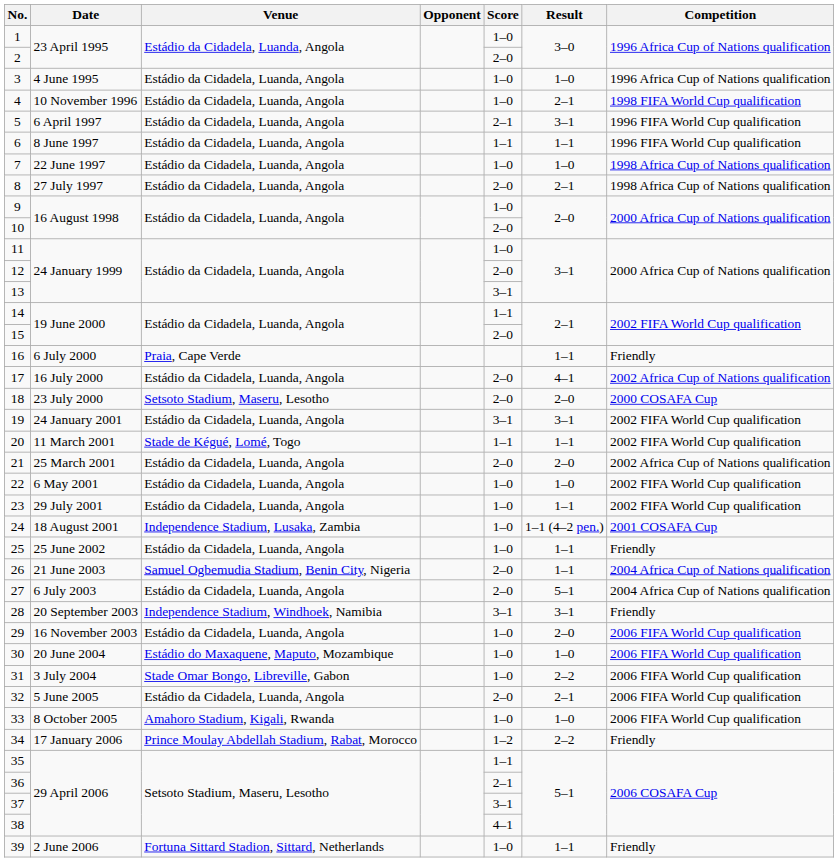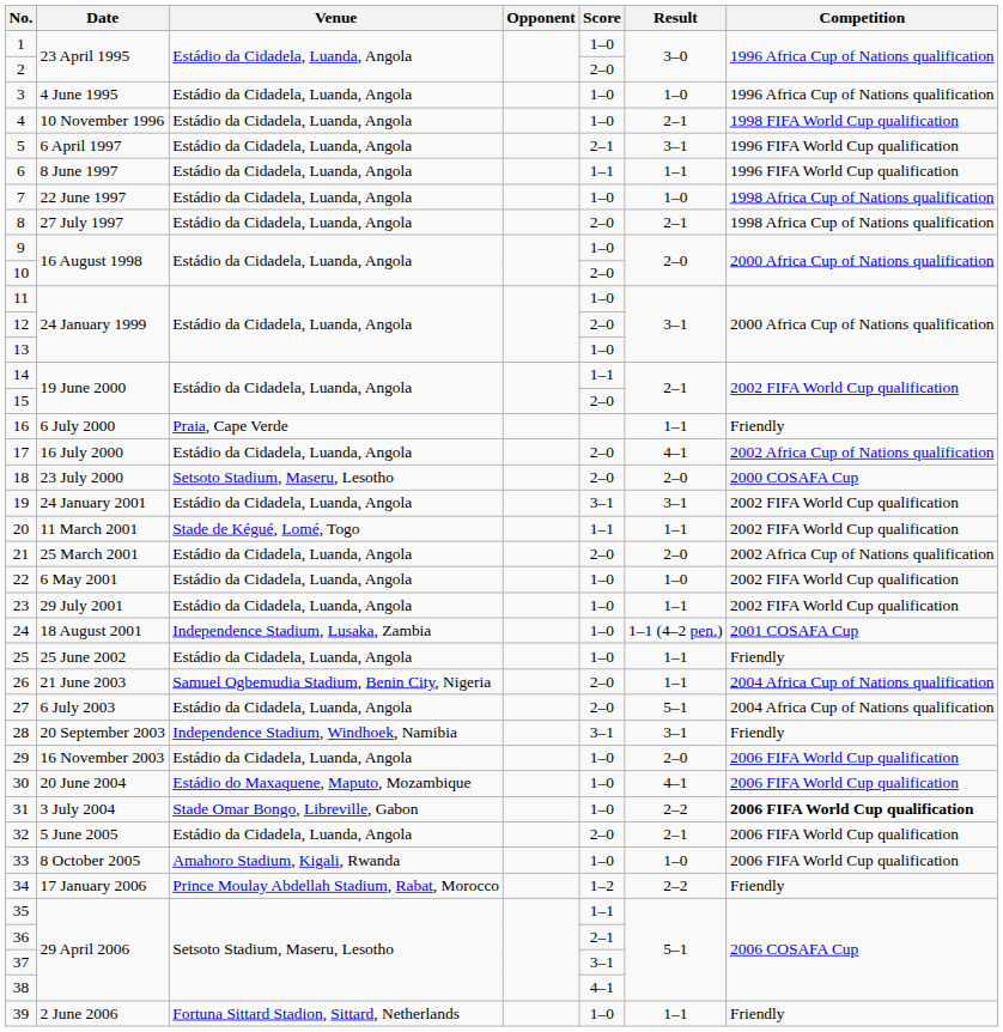 <table class="wikitable sortable">
 <tr>
 <th scope="col">No.</th>
 <th scope="col">Date</th>
 <th scope="col">Venue</th>
 <th scope="col">Opponent</th>
 <th scope="col">Score</th>
 <th scope="col">Result</th>
 <th scope="col">Competition</th>
 </tr>
 <tr>
 <td style="text-align:center">1</td>
 <td rowspan="2">23 April 1995</td>
 <td rowspan="2"><a href='#'>Estádio da Cidadela</a>, <a href='#'>Luanda</a>, Angola</td>
 <td rowspan="2"></td>
 <td style="text-align:center">1–0</td>
 <td rowspan="2" style="text-align:center">3–0</td>
 <td rowspan="2"><a href='#'>1996 Africa Cup of Nations qualification</a></td>
 </tr>
 <tr>
 <td style="text-align:center">2</td>
 <td style="text-align:center">2–0</td>
 </tr>
 <tr>
 <td style="text-align:center">3</td>
 <td>4 June 1995</td>
 <td>Estádio da Cidadela, Luanda, Angola</td>
 <td></td>
 <td style="text-align:center">1–0</td>
 <td style="text-align:center">1–0</td>
 <td>1996 Africa Cup of Nations qualification</td>
 </tr>
 <tr>
 <td style="text-align:center">4</td>
 <td>10 November 1996</td>
 <td>Estádio da Cidadela, Luanda, Angola</td>
 <td></td>
 <td style="text-align:center">1–0</td>
 <td style="text-align:center">2–1</td>
 <td><a href='#'>1998 FIFA World Cup qualification</a></td>
 </tr>
 <tr>
 <td style="text-align:center">5</td>
 <td>6 April 1997</td>
 <td>Estádio da Cidadela, Luanda, Angola</td>
 <td></td>
 <td style="text-align:center">2–1</td>
 <td style="text-align:center">3–1</td>
 <td>1996 FIFA World Cup qualification</td>
 </tr>
 <tr>
 <td style="text-align:center">6</td>
 <td>8 June 1997</td>
 <td>Estádio da Cidadela, Luanda, Angola</td>
 <td></td>
 <td style="text-align:center">1–1</td>
 <td style="text-align:center">1–1</td>
 <td>1996 FIFA World Cup qualification</td>
 </tr>
 <tr>
 <td style="text-align:center">7</td>
 <td>22 June 1997</td>
 <td>Estádio da Cidadela, Luanda, Angola</td>
 <td></td>
 <td style="text-align:center">1–0</td>
 <td style="text-align:center">1–0</td>
 <td><a href='#'>1998 Africa Cup of Nations qualification</a></td>
 </tr>
 <tr>
 <td style="text-align:center">8</td>
 <td>27 July 1997</td>
 <td>Estádio da Cidadela, Luanda, Angola</td>
 <td></td>
 <td style="text-align:center">2–0</td>
 <td style="text-align:center">2–1</td>
 <td>1998 Africa Cup of Nations qualification</td>
 </tr>
 <tr>
 <td style="text-align:center">9</td>
 <td rowspan="2">16 August 1998</td>
 <td rowspan="2">Estádio da Cidadela, Luanda, Angola</td>
 <td rowspan="2"></td>
 <td style="text-align:center">1–0</td>
 <td rowspan="2" style="text-align:center">2–0</td>
 <td rowspan="2"><a href='#'>2000 Africa Cup of Nations qualification</a></td>
 </tr>
 <tr>
 <td style="text-align:center">10</td>
 <td style="text-align:center">2–0</td>
 </tr>
 <tr>
 <td style="text-align:center">11</td>
 <td rowspan="3">24 January 1999</td>
 <td rowspan="3">Estádio da Cidadela, Luanda, Angola</td>
 <td rowspan="3"></td>
 <td style="text-align:center">1–0</td>
 <td rowspan="3" style="text-align:center">3–1</td>
 <td rowspan="3">2000 Africa Cup of Nations qualification</td>
 </tr>
 <tr>
 <td style="text-align:center">12</td>
 <td style="text-align:center">2–0</td>
 </tr>
 <tr>
 <td style="text-align:center">13</td>
-<td style="text-align:center">3–1</td>
+<td style="text-align:center">1–0</td>
 </tr>
 <tr>
 <td style="text-align:center">14</td>
 <td rowspan="2">19 June 2000</td>
 <td rowspan="2">Estádio da Cidadela, Luanda, Angola</td>
 <td rowspan="2"></td>
 <td style="text-align:center">1–1</td>
 <td rowspan="2" style="text-align:center">2–1</td>
 <td rowspan="2"><a href='#'>2002 FIFA World Cup qualification</a></td>
 </tr>
 <tr>
 <td style="text-align:center">15</td>
 <td style="text-align:center">2–0</td>
 </tr>
 <tr>
 <td style="text-align:center">16</td>
 <td>6 July 2000</td>
 <td><a href='#'>Praia</a>, Cape Verde</td>
 <td></td>
 <td style="text-align:center"></td>
 <td style="text-align:center">1–1</td>
 <td>Friendly</td>
 </tr>
 <tr>
 <td style="text-align:center">17</td>
 <td>16 July 2000</td>
 <td>Estádio da Cidadela, Luanda, Angola</td>
 <td></td>
 <td style="text-align:center">2–0</td>
 <td style="text-align:center">4–1</td>
 <td><a href='#'>2002 Africa Cup of Nations qualification</a></td>
 </tr>
 <tr>
 <td style="text-align:center">18</td>
 <td>23 July 2000</td>
 <td><a href='#'>Setsoto Stadium</a>, <a href='#'>Maseru</a>, Lesotho</td>
 <td></td>
 <td style="text-align:center">2–0</td>
 <td style="text-align:center">2–0</td>
 <td><a href='#'>2000 COSAFA Cup</a></td>
 </tr>
 <tr>
 <td style="text-align:center">19</td>
 <td>24 January 2001</td>
 <td>Estádio da Cidadela, Luanda, Angola</td>
 <td></td>
 <td style="text-align:center">3–1</td>
 <td style="text-align:center">3–1</td>
 <td>2002 FIFA World Cup qualification</td>
 </tr>
 <tr>
 <td style="text-align:center">20</td>
 <td>11 March 2001</td>
 <td><a href='#'>Stade de Kégué</a>, <a href='#'>Lomé</a>, Togo</td>
 <td></td>
 <td style="text-align:center">1–1</td>
 <td style="text-align:center">1–1</td>
 <td>2002 FIFA World Cup qualification</td>
 </tr>
 <tr>
 <td style="text-align:center">21</td>
 <td>25 March 2001</td>
 <td>Estádio da Cidadela, Luanda, Angola</td>
 <td></td>
 <td style="text-align:center">2–0</td>
 <td style="text-align:center">2–0</td>
 <td>2002 Africa Cup of Nations qualification</td>
 </tr>
 <tr>
 <td style="text-align:center">22</td>
 <td>6 May 2001</td>
 <td>Estádio da Cidadela, Luanda, Angola</td>
 <td></td>
 <td style="text-align:center">1–0</td>
 <td style="text-align:center">1–0</td>
 <td>2002 FIFA World Cup qualification</td>
 </tr>
 <tr>
 <td style="text-align:center">23</td>
 <td>29 July 2001</td>
 <td>Estádio da Cidadela, Luanda, Angola</td>
 <td></td>
 <td style="text-align:center">1–0</td>
 <td style="text-align:center">1–1</td>
 <td>2002 FIFA World Cup qualification</td>
 </tr>
 <tr>
 <td style="text-align:center">24</td>
 <td>18 August 2001</td>
 <td><a href='#'>Independence Stadium</a>, <a href='#'>Lusaka</a>, Zambia</td>
 <td></td>
 <td style="text-align:center">1–0</td>
 <td style="text-align:center">1–1 (4–2 <a href='#'>pen.</a>)</td>
 <td><a href='#'>2001 COSAFA Cup</a></td>
 </tr>
 <tr>
 <td style="text-align:center">25</td>
 <td>25 June 2002</td>
 <td>Estádio da Cidadela, Luanda, Angola</td>
 <td></td>
 <td style="text-align:center">1–0</td>
 <td style="text-align:center">1–1</td>
 <td>Friendly</td>
 </tr>
 <tr>
 <td style="text-align:center">26</td>
 <td>21 June 2003</td>
 <td><a href='#'>Samuel Ogbemudia Stadium</a>, <a href='#'>Benin City</a>, Nigeria</td>
 <td></td>
 <td style="text-align:center">2–0</td>
 <td style="text-align:center">1–1</td>
 <td><a href='#'>2004 Africa Cup of Nations qualification</a></td>
 </tr>
 <tr>
 <td style="text-align:center">27</td>
 <td>6 July 2003</td>
 <td>Estádio da Cidadela, Luanda, Angola</td>
 <td></td>
 <td style="text-align:center">2–0</td>
 <td style="text-align:center">5–1</td>
 <td>2004 Africa Cup of Nations qualification</td>
 </tr>
 <tr>
 <td style="text-align:center">28</td>
 <td>20 September 2003</td>
 <td><a href='#'>Independence Stadium</a>, <a href='#'>Windhoek</a>, Namibia</td>
 <td></td>
 <td style="text-align:center">3–1</td>
 <td style="text-align:center">3–1</td>
 <td>Friendly</td>
 </tr>
 <tr>
 <td style="text-align:center">29</td>
 <td>16 November 2003</td>
 <td>Estádio da Cidadela, Luanda, Angola</td>
 <td></td>
 <td style="text-align:center">1–0</td>
 <td style="text-align:center">2–0</td>
 <td><a href='#'>2006 FIFA World Cup qualification</a></td>
 </tr>
 <tr>
 <td style="text-align:center">30</td>
 <td>20 June 2004</td>
 <td><a href='#'>Estádio do Maxaquene</a>, <a href='#'>Maputo</a>, Mozambique</td>
 <td></td>
 <td style="text-align:center">1–0</td>
-<td style="text-align:center">1–0</td>
+<td style="text-align:center">4–1</td>
 <td><a href='#'>2006 FIFA World Cup qualification</a></td>
 </tr>
 <tr>
 <td style="text-align:center">31</td>
 <td>3 July 2004</td>
 <td><a href='#'>Stade Omar Bongo</a>, <a href='#'>Libreville</a>, Gabon</td>
 <td></td>
 <td style="text-align:center">1–0</td>
 <td style="text-align:center">2–2</td>
-<td>2006 FIFA World Cup qualification</td>
+<td><strong>2006 FIFA World Cup qualification</strong></td>
 </tr>
 <tr>
 <td style="text-align:center">32</td>
 <td>5 June 2005</td>
 <td>Estádio da Cidadela, Luanda, Angola</td>
 <td></td>
 <td style="text-align:center">2–0</td>
 <td style="text-align:center">2–1</td>
 <td>2006 FIFA World Cup qualification</td>
 </tr>
 <tr>
 <td style="text-align:center">33</td>
 <td>8 October 2005</td>
 <td><a href='#'>Amahoro Stadium</a>, <a href='#'>Kigali</a>, Rwanda</td>
 <td></td>
 <td style="text-align:center">1–0</td>
 <td style="text-align:center">1–0</td>
 <td>2006 FIFA World Cup qualification</td>
 </tr>
 <tr>
 <td style="text-align:center">34</td>
 <td>17 January 2006</td>
 <td><a href='#'>Prince Moulay Abdellah Stadium</a>, <a href='#'>Rabat</a>, Morocco</td>
 <td></td>
 <td style="text-align:center">1–2</td>
 <td style="text-align:center">2–2</td>
 <td>Friendly</td>
 </tr>
 <tr>
 <td style="text-align:center">35</td>
 <td rowspan="4">29 April 2006</td>
 <td rowspan="4">Setsoto Stadium, Maseru, Lesotho</td>
 <td rowspan="4"></td>
 <td style="text-align:center">1–1</td>
 <td rowspan="4" style="text-align:center">5–1</td>
 <td rowspan="4"><a href='#'>2006 COSAFA Cup</a></td>
 </tr>
 <tr>
 <td style="text-align:center">36</td>
 <td style="text-align:center">2–1</td>
 </tr>
 <tr>
 <td style="text-align:center">37</td>
 <td style="text-align:center">3–1</td>
 </tr>
 <tr>
 <td style="text-align:center">38</td>
 <td style="text-align:center">4–1</td>
 </tr>
 <tr>
 <td style="text-align:center">39</td>
 <td>2 June 2006</td>
 <td><a href='#'>Fortuna Sittard Stadion</a>, <a href='#'>Sittard</a>, Netherlands</td>
 <td></td>
 <td style="text-align:center">1–0</td>
 <td style="text-align:center">1–1</td>
 <td>Friendly</td>
 </tr>
 </table>
